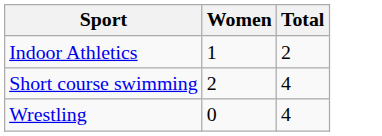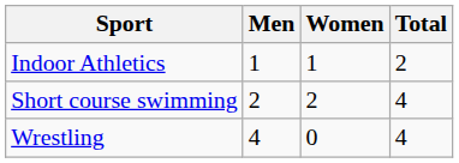 <table class="wikitable sortable">
 <tr>
 <th>Sport</th>
+<th>Men</th>
 <th>Women</th>
 <th>Total</th>
 </tr>
 <tr>
 <td><a href='#'>Indoor Athletics</a></td>
 <td>1</td>
+<td>1</td>
 <td>2</td>
 </tr>
 <tr>
 <td><a href='#'>Short course swimming</a></td>
 <td>2</td>
+<td>2</td>
 <td>4</td>
 </tr>
 <tr>
 <td><a href='#'>Wrestling</a></td>
+<td>4</td>
 <td>0</td>
 <td>4</td>
 </tr>
 </table>
